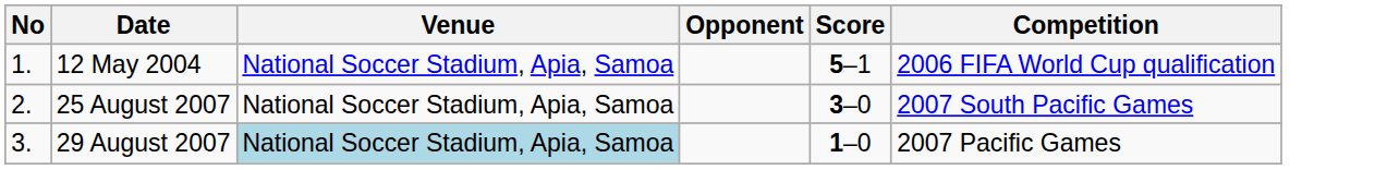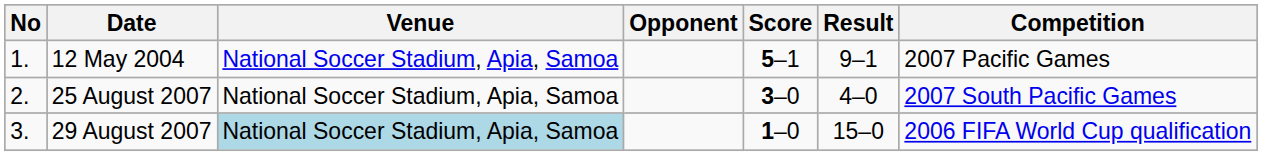 <table class="wikitable" style="font-size:85%;">
 <tr>
 <th>No</th>
 <th>Date</th>
 <th>Venue</th>
 <th>Opponent</th>
 <th>Score</th>
+<th>Result</th>
 <th>Competition</th>
 </tr>
 <tr>
 <td>1.</td>
 <td>12 May 2004</td>
 <td><a href='#'>National Soccer Stadium</a>, <a href='#'>Apia</a>, <a href='#'>Samoa</a></td>
 <td></td>
 <td align=center><strong>5</strong>–1</td>
-<td><a href='#'>2006 FIFA World Cup qualification</a></td>
+<td align=center>9–1</td>
+<td>2007 Pacific Games</td>
 </tr>
 <tr>
 <td>2.</td>
 <td>25 August 2007</td>
 <td>National Soccer Stadium, Apia, Samoa</td>
 <td></td>
 <td align=center><strong>3</strong>–0</td>
+<td align=center>4–0</td>
 <td><a href='#'>2007 South Pacific Games</a></td>
 </tr>
 <tr>
 <td>3.</td>
 <td>29 August 2007</td>
 <td style="background: lightblue;">National Soccer Stadium, Apia, Samoa</td>
 <td></td>
 <td align=center><strong>1</strong>–0</td>
-<td>2007 Pacific Games</td>
+<td align=center>15–0</td>
+<td><a href='#'>2006 FIFA World Cup qualification</a></td>
 </tr>
 </table>
